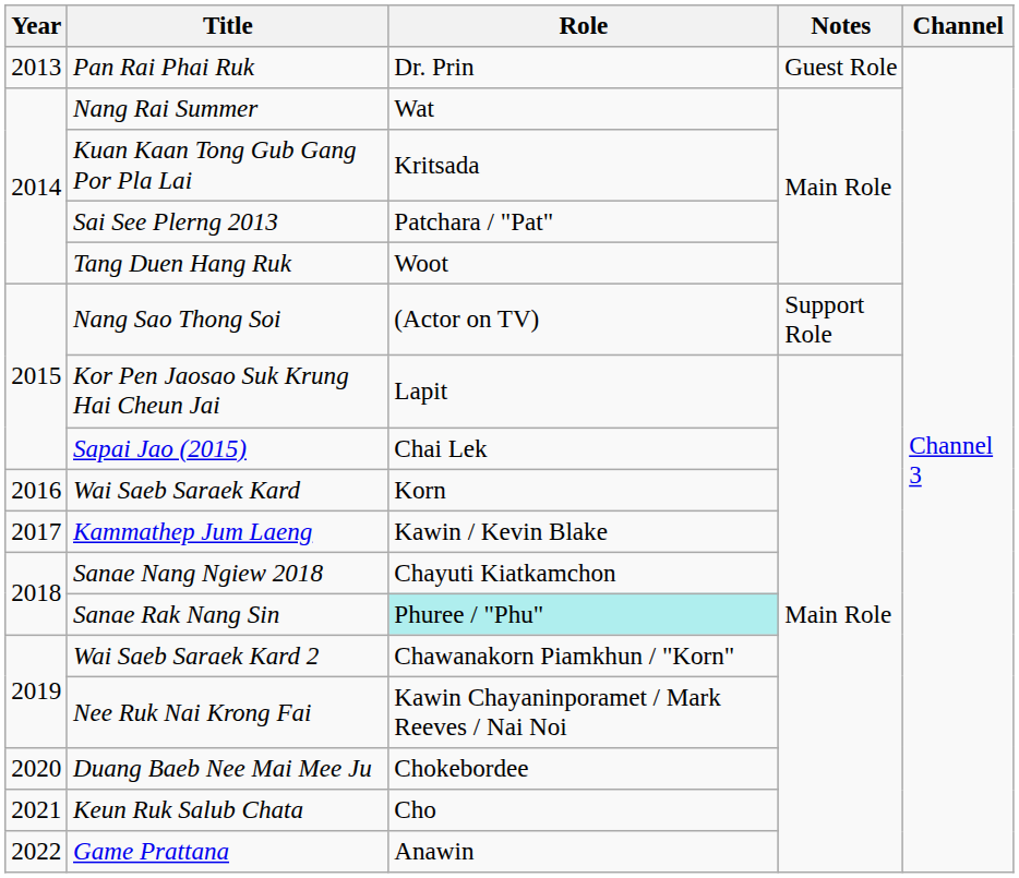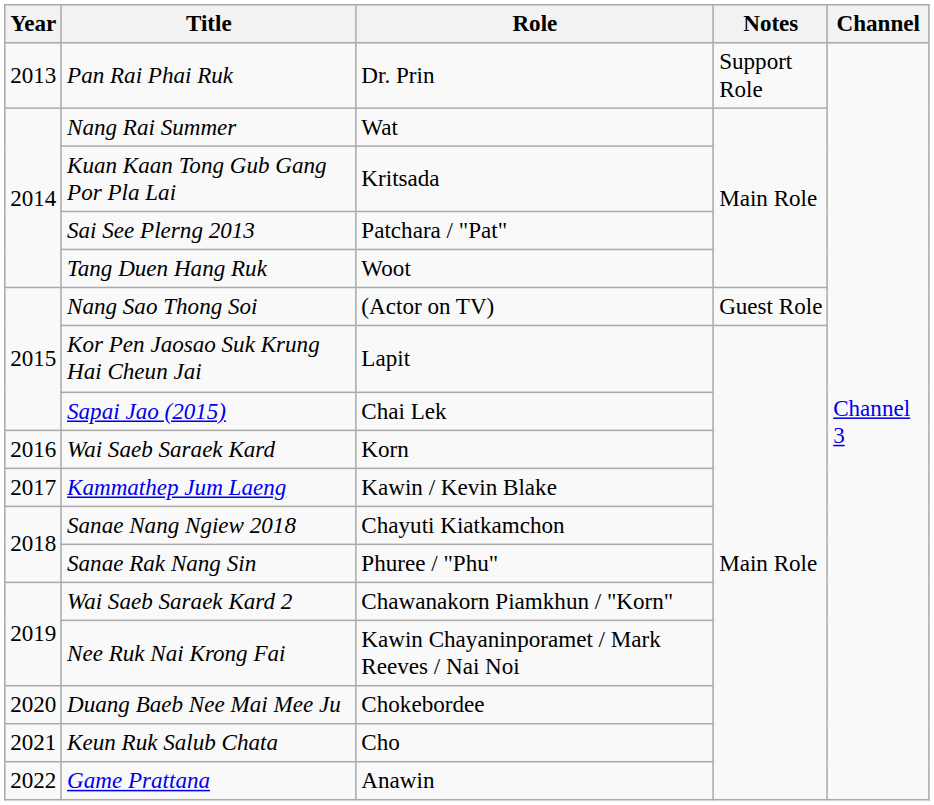 <table class="wikitable" style="font-size: 95%;">
 <tr>
 <th>Year</th>
 <th>Title</th>
 <th>Role</th>
 <th>Notes</th>
 <th>Channel</th>
 </tr>
 <tr>
 <td>2013</td>
 <td><em>Pan Rai Phai Ruk</em></td>
 <td>Dr. Prin</td>
-<td>Guest Role</td>
+<td>Support Role</td>
 <td rowspan="50"><a href='#'>Channel 3</a></td>
 </tr>
 <tr>
 <td rowspan="4">2014</td>
 <td><em>Nang Rai Summer</em></td>
 <td>Wat</td>
 <td rowspan="4">Main Role</td>
 </tr>
 <tr>
 <td><em>Kuan Kaan Tong Gub Gang Por Pla Lai</em></td>
 <td>Kritsada</td>
 </tr>
 <tr>
 <td><em>Sai See Plerng 2013</em></td>
 <td>Patchara / "Pat"</td>
 </tr>
 <tr>
 <td><em>Tang Duen Hang Ruk</em></td>
 <td>Woot</td>
 </tr>
 <tr>
 <td rowspan="3">2015</td>
 <td><em>Nang Sao Thong Soi</em></td>
 <td>(Actor on TV)</td>
-<td>Support Role</td>
+<td>Guest Role</td>
 </tr>
 <tr>
 <td><em>Kor Pen Jaosao Suk Krung Hai Cheun Jai</em></td>
 <td Lom>Lapit</td>
 <td rowspan="50">Main Role</td>
 </tr>
 <tr>
 <td><em><a href='#'>Sapai Jao (2015)</a></em></td>
 <td>Chai Lek</td>
 </tr>
 <tr>
 <td>2016</td>
 <td><em>Wai Saeb Saraek Kard</em></td>
 <td>Korn</td>
 </tr>
 <tr>
 <td>2017</td>
 <td><em><a href='#'>Kammathep Jum Laeng</a></em></td>
 <td>Kawin / Kevin Blake</td>
 </tr>
 <tr>
 <td rowspan="2">2018</td>
 <td><em>Sanae Nang Ngiew 2018</em></td>
 <td>Chayuti Kiatkamchon</td>
 </tr>
 <tr>
 <td><em>Sanae Rak Nang Sin</em></td>
-<td style="background: paleturquoise;">Phuree / "Phu"</td>
+<td>Phuree / "Phu"</td>
 </tr>
 <tr>
 <td rowspan="2">2019</td>
 <td><em>Wai Saeb Saraek Kard 2</em></td>
 <td>Chawanakorn Piamkhun / "Korn"</td>
 </tr>
 <tr>
 <td><em>Nee Ruk Nai Krong Fai</em></td>
 <td>Kawin Chayaninporamet / Mark Reeves / Nai Noi</td>
 </tr>
 <tr>
 <td>2020</td>
 <td><em>Duang Baeb Nee Mai Mee Ju</em></td>
 <td>Chokebordee</td>
 </tr>
 <tr>
 <td>2021</td>
 <td><em>Keun Ruk Salub Chata</em></td>
 <td>Cho</td>
 </tr>
 <tr>
 <td>2022</td>
 <td><em><a href='#'>Game Prattana</a></em></td>
 <td>Anawin</td>
 </tr>
 </table>
